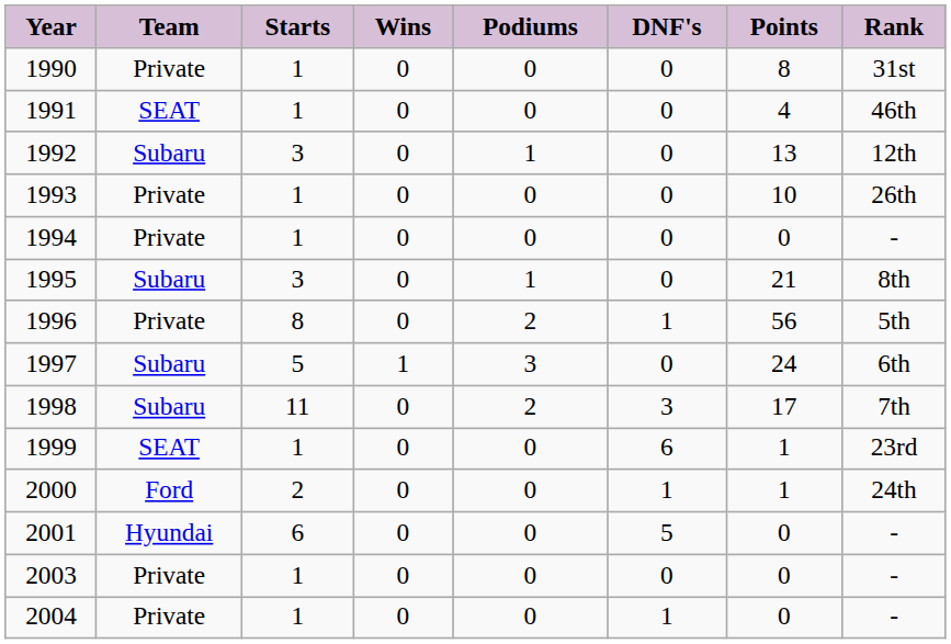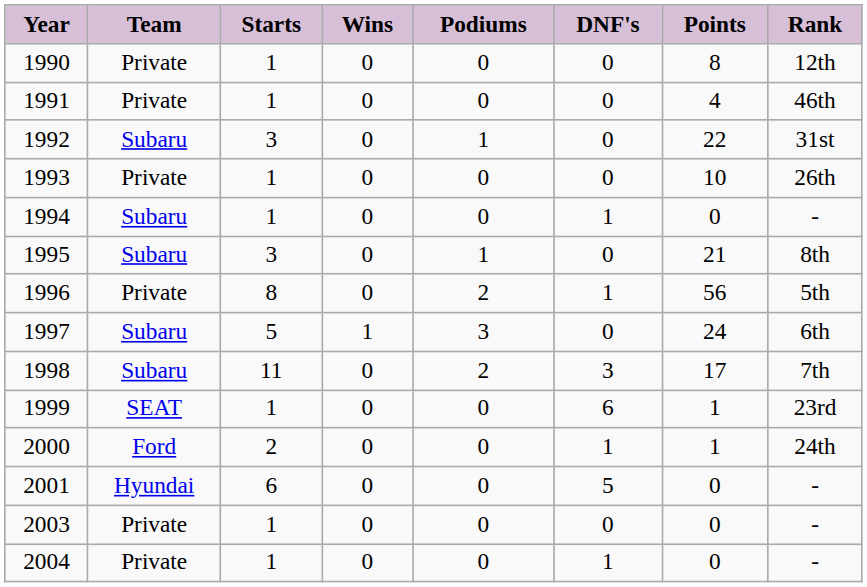 <table class="wikitable" width=60% style="font-size:90%; text-align:center;">
 <tr>
 <th style="background:#D8BFD8">Year</th>
 <th style="background:#D8BFD8">Team</th>
 <th style="background:#D8BFD8">Starts</th>
 <th style="background:#D8BFD8">Wins</th>
 <th style="background:#D8BFD8">Podiums</th>
 <th style="background:#D8BFD8">DNF's</th>
 <th style="background:#D8BFD8">Points</th>
 <th style="background:#D8BFD8">Rank</th>
 </tr>
 <tr>
 <td>1990</td>
 <td>Private</td>
 <td>1</td>
 <td>0</td>
 <td>0</td>
 <td>0</td>
 <td>8</td>
-<td>31st</td>
+<td>12th</td>
 </tr>
 <tr>
 <td>1991</td>
-<td><a href='#'>SEAT</a></td>
+<td>Private</td>
 <td>1</td>
 <td>0</td>
 <td>0</td>
 <td>0</td>
 <td>4</td>
 <td>46th</td>
 </tr>
 <tr>
 <td>1992</td>
 <td><a href='#'>Subaru</a></td>
 <td>3</td>
 <td>0</td>
 <td>1</td>
 <td>0</td>
-<td>13</td>
-<td>12th</td>
+<td>22</td>
+<td>31st</td>
 </tr>
 <tr>
 <td>1993</td>
 <td>Private</td>
 <td>1</td>
 <td>0</td>
 <td>0</td>
 <td>0</td>
 <td>10</td>
 <td>26th</td>
 </tr>
 <tr>
 <td>1994</td>
-<td>Private</td>
+<td><a href='#'>Subaru</a></td>
 <td>1</td>
 <td>0</td>
 <td>0</td>
-<td>0</td>
+<td>1</td>
 <td>0</td>
 <td>-</td>
 </tr>
 <tr>
 <td>1995</td>
 <td><a href='#'>Subaru</a></td>
 <td>3</td>
 <td>0</td>
 <td>1</td>
 <td>0</td>
 <td>21</td>
 <td>8th</td>
 </tr>
 <tr>
 <td>1996</td>
 <td>Private</td>
 <td>8</td>
 <td>0</td>
 <td>2</td>
 <td>1</td>
 <td>56</td>
 <td>5th</td>
 </tr>
 <tr>
 <td>1997</td>
 <td><a href='#'>Subaru</a></td>
 <td>5</td>
 <td>1</td>
 <td>3</td>
 <td>0</td>
 <td>24</td>
 <td>6th</td>
 </tr>
 <tr>
 <td>1998</td>
 <td><a href='#'>Subaru</a></td>
 <td>11</td>
 <td>0</td>
 <td>2</td>
 <td>3</td>
 <td>17</td>
 <td>7th</td>
 </tr>
 <tr>
 <td>1999</td>
 <td><a href='#'>SEAT</a></td>
 <td>1</td>
 <td>0</td>
 <td>0</td>
 <td>6</td>
 <td>1</td>
 <td>23rd</td>
 </tr>
 <tr>
 <td>2000</td>
 <td><a href='#'>Ford</a></td>
 <td>2</td>
 <td>0</td>
 <td>0</td>
 <td>1</td>
 <td>1</td>
 <td>24th</td>
 </tr>
 <tr>
 <td>2001</td>
 <td><a href='#'>Hyundai</a></td>
 <td>6</td>
 <td>0</td>
 <td>0</td>
 <td>5</td>
 <td>0</td>
 <td>-</td>
 </tr>
 <tr>
 <td>2003</td>
 <td>Private</td>
 <td>1</td>
 <td>0</td>
 <td>0</td>
 <td>0</td>
 <td>0</td>
 <td>-</td>
 </tr>
 <tr>
 <td>2004</td>
 <td>Private</td>
 <td>1</td>
 <td>0</td>
 <td>0</td>
 <td>1</td>
 <td>0</td>
 <td>-</td>
 </tr>
 </table>
